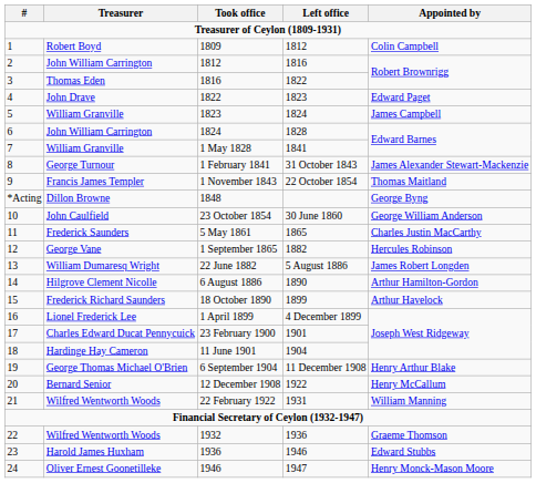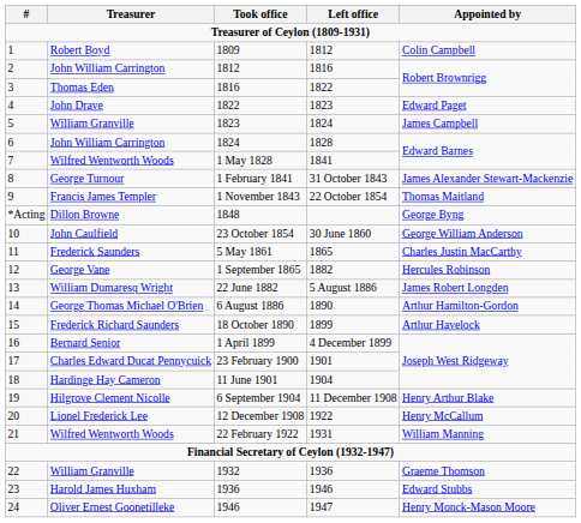 <table class="wikitable sortable" text-align:center">
 <tr>
 <th>#</th>
 <th>Treasurer</th>
 <th>Took office</th>
 <th>Left office</th>
 <th>Appointed by</th>
 </tr>
 <tr>
 <td colspan=5 align=center><strong>Treasurer of Ceylon (1809-1931)</strong></td>
 </tr>
 <tr>
 <td>1</td>
 <td><a href='#'>Robert Boyd</a></td>
 <td>1809</td>
 <td>1812</td>
 <td><a href='#'>Colin Campbell</a></td>
 </tr>
 <tr>
 <td>2</td>
 <td><a href='#'>John William Carrington</a></td>
 <td>1812</td>
 <td>1816</td>
 <td rowspan=2><a href='#'>Robert Brownrigg</a></td>
 </tr>
 <tr>
 <td>3</td>
 <td><a href='#'>Thomas Eden</a></td>
 <td>1816</td>
 <td>1822</td>
 </tr>
 <tr>
 <td>4</td>
 <td><a href='#'>John Drave</a></td>
 <td>1822</td>
 <td>1823</td>
 <td><a href='#'>Edward Paget</a></td>
 </tr>
 <tr>
 <td>5</td>
 <td><a href='#'>William Granville</a></td>
 <td>1823</td>
 <td>1824</td>
 <td><a href='#'>James Campbell</a></td>
 </tr>
 <tr>
 <td>6</td>
 <td><a href='#'>John William Carrington</a></td>
 <td>1824</td>
 <td>1828</td>
 <td rowspan=2><a href='#'>Edward Barnes</a></td>
 </tr>
 <tr>
 <td>7</td>
-<td><a href='#'>William Granville</a></td>
+<td><a href='#'>Wilfred Wentworth Woods</a></td>
 <td>1 May 1828</td>
 <td>1841</td>
 </tr>
 <tr>
 <td>8</td>
 <td><a href='#'>George Turnour</a></td>
 <td>1 February 1841</td>
 <td>31 October 1843</td>
 <td><a href='#'>James Alexander Stewart-Mackenzie</a></td>
 </tr>
 <tr>
 <td>9</td>
 <td><a href='#'>Francis James Templer</a></td>
 <td>1 November 1843</td>
 <td>22 October 1854</td>
 <td><a href='#'>Thomas Maitland</a></td>
 </tr>
 <tr>
 <td>*Acting</td>
 <td><a href='#'>Dillon Browne</a></td>
 <td>1848</td>
 <td></td>
 <td><a href='#'>George Byng</a></td>
 </tr>
 <tr>
 <td>10</td>
 <td><a href='#'>John Caulfield</a></td>
 <td>23 October 1854</td>
 <td>30 June 1860</td>
 <td><a href='#'>George William Anderson</a></td>
 </tr>
 <tr>
 <td>11</td>
 <td><a href='#'>Frederick Saunders</a></td>
 <td>5 May 1861</td>
 <td>1865</td>
 <td><a href='#'>Charles Justin MacCarthy</a></td>
 </tr>
 <tr>
 <td>12</td>
 <td><a href='#'>George Vane</a></td>
 <td>1 September 1865</td>
 <td>1882</td>
 <td><a href='#'>Hercules Robinson</a></td>
 </tr>
 <tr>
 <td>13</td>
 <td><a href='#'>William Dumaresq Wright</a></td>
 <td>22 June 1882</td>
 <td>5 August 1886</td>
 <td><a href='#'>James Robert Longden</a></td>
 </tr>
 <tr>
 <td>14</td>
-<td><a href='#'>Hilgrove Clement Nicolle</a> </td>
+<td><a href='#'>George Thomas Michael O'Brien</a></td>
 <td>6 August 1886</td>
 <td>1890</td>
 <td><a href='#'>Arthur Hamilton-Gordon</a></td>
 </tr>
 <tr>
 <td>15</td>
 <td><a href='#'>Frederick Richard Saunders</a></td>
 <td>18 October 1890</td>
 <td>1899</td>
 <td><a href='#'>Arthur Havelock</a></td>
 </tr>
 <tr>
 <td>16</td>
-<td><a href='#'>Lionel Frederick Lee</a> </td>
+<td><a href='#'>Bernard Senior</a></td>
 <td>1 April 1899</td>
 <td>4 December 1899</td>
 <td rowspan=3><a href='#'>Joseph West Ridgeway</a></td>
 </tr>
 <tr>
 <td>17</td>
 <td><a href='#'>Charles Edward Ducat Pennycuick</a></td>
 <td>23 February 1900</td>
 <td>1901</td>
 </tr>
 <tr>
 <td>18</td>
 <td><a href='#'>Hardinge Hay Cameron</a></td>
 <td>11 June 1901</td>
 <td>1904</td>
 </tr>
 <tr>
 <td>19</td>
-<td><a href='#'>George Thomas Michael O'Brien</a></td>
+<td><a href='#'>Hilgrove Clement Nicolle</a> </td>
 <td>6 September 1904</td>
 <td>11 December 1908</td>
 <td><a href='#'>Henry Arthur Blake</a></td>
 </tr>
 <tr>
 <td>20</td>
-<td><a href='#'>Bernard Senior</a></td>
+<td><a href='#'>Lionel Frederick Lee</a> </td>
 <td>12 December 1908</td>
 <td>1922</td>
 <td><a href='#'>Henry McCallum</a></td>
 </tr>
 <tr>
 <td>21</td>
 <td><a href='#'>Wilfred Wentworth Woods</a></td>
 <td>22 February 1922</td>
 <td>1931</td>
 <td><a href='#'>William Manning</a></td>
 </tr>
 <tr>
 <td colspan=5 align=center><strong>Financial Secretary of Ceylon (1932-1947)</strong></td>
 </tr>
 <tr>
 <td>22</td>
-<td><a href='#'>Wilfred Wentworth Woods</a></td>
+<td><a href='#'>William Granville</a></td>
 <td>1932</td>
 <td>1936</td>
 <td><a href='#'>Graeme Thomson</a></td>
 </tr>
 <tr>
 <td>23</td>
 <td><a href='#'>Harold James Huxham</a></td>
 <td>1936</td>
 <td>1946</td>
 <td><a href='#'>Edward Stubbs</a></td>
 </tr>
 <tr>
 <td>24</td>
 <td><a href='#'>Oliver Ernest Goonetilleke</a></td>
 <td>1946</td>
 <td>1947</td>
 <td><a href='#'>Henry Monck-Mason Moore</a></td>
 </tr>
 </table>
